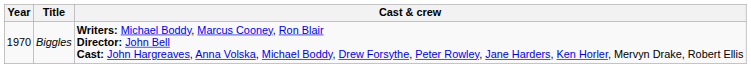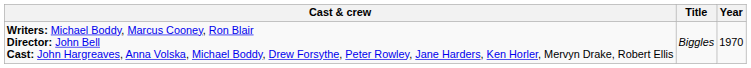 <table class="wikitable sortable">
 <tr>
+<th>Cast & crew</th>
+<th>Title</th>
 <th>Year</th>
-<th>Title</th>
-<th>Cast & crew</th>
 </tr>
 <tr>
+<td><strong>Writers:</strong> <a href='#'>Michael Boddy</a>, <a href='#'>Marcus Cooney</a>, <a href='#'>Ron Blair</a><br><strong>Director:</strong> <a href='#'>John Bell</a><br><strong>Cast:</strong> <a href='#'>John Hargreaves</a>, <a href='#'>Anna Volska</a>, <a href='#'>Michael Boddy</a>, <a href='#'>Drew Forsythe</a>, <a href='#'>Peter Rowley</a>, <a href='#'>Jane Harders</a>, <a href='#'>Ken Horler</a>, Mervyn Drake, Robert Ellis</td>
+<td><em>Biggles</em></td>
 <td>1970</td>
-<td><em>Biggles</em></td>
-<td><strong>Writers:</strong> <a href='#'>Michael Boddy</a>, <a href='#'>Marcus Cooney</a>, <a href='#'>Ron Blair</a><br><strong>Director:</strong> <a href='#'>John Bell</a><br><strong>Cast:</strong> <a href='#'>John Hargreaves</a>, <a href='#'>Anna Volska</a>, <a href='#'>Michael Boddy</a>, <a href='#'>Drew Forsythe</a>, <a href='#'>Peter Rowley</a>, <a href='#'>Jane Harders</a>, <a href='#'>Ken Horler</a>, Mervyn Drake, Robert Ellis</td>
 </tr>
 </table>
